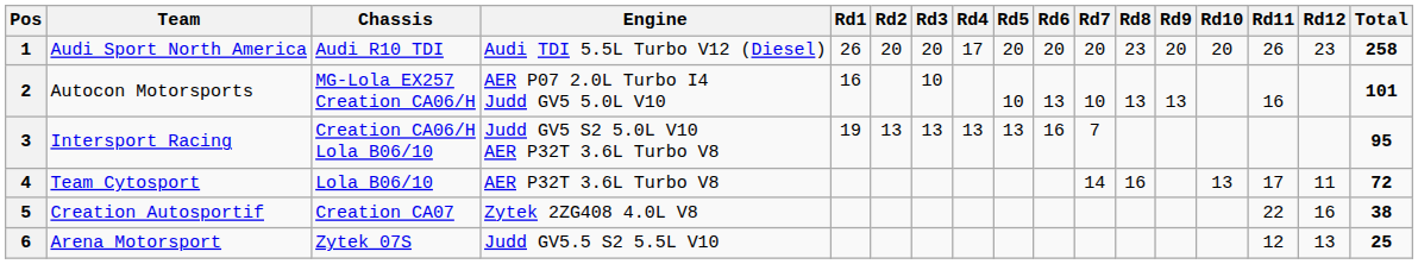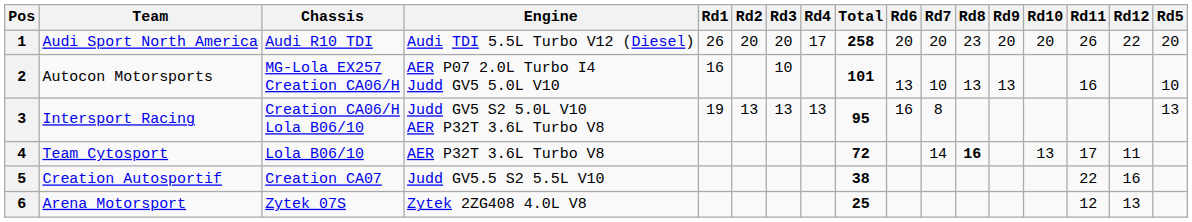 <table class="wikitable" style="font-size: 90%;">
 <tr>
 <th>Pos</th>
 <th>Team</th>
 <th>Chassis</th>
 <th>Engine</th>
 <th>Rd1</th>
 <th>Rd2</th>
 <th>Rd3</th>
 <th>Rd4</th>
-<th>Rd5</th>
+<th>Total</th>
 <th>Rd6</th>
 <th>Rd7</th>
 <th>Rd8</th>
 <th>Rd9</th>
 <th>Rd10</th>
 <th>Rd11</th>
 <th>Rd12</th>
-<th>Total</th>
+<th>Rd5</th>
 </tr>
 <tr>
 <th>1</th>
 <td> <a href='#'>Audi Sport North America</a></td>
 <td><a href='#'>Audi R10 TDI</a></td>
 <td><a href='#'>Audi</a> <a href='#'>TDI</a> 5.5L Turbo V12 (<a href='#'>Diesel</a>)</td>
 <td align="center">26</td>
 <td align="center">20</td>
 <td align="center">20</td>
 <td align="center">17</td>
-<td align="center">20</td>
+<td align="center"><strong>258</strong></td>
 <td align="center">20</td>
 <td align="center">20</td>
 <td align="center">23</td>
 <td align="center">20</td>
 <td align="center">20</td>
 <td align="center">26</td>
-<td align="center">23</td>
-<td align="center"><strong>258</strong></td>
+<td align="center">22</td>
+<td align="center">20</td>
 </tr>
 <tr>
 <th>2</th>
 <td> Autocon Motorsports</td>
 <td><a href='#'>MG-Lola EX257</a><br><a href='#'>Creation CA06/H</a></td>
 <td><a href='#'>AER</a> P07 2.0L Turbo I4<br><a href='#'>Judd</a> GV5 5.0L V10</td>
 <td align="center">16<br> </td>
 <td></td>
 <td align="center">10<br> </td>
 <td></td>
-<td align="center"> <br>10</td>
+<td align="center"><strong>101</strong></td>
 <td align="center"> <br>13</td>
 <td align="center"> <br>10</td>
 <td align="center"> <br>13</td>
 <td align="center"> <br>13</td>
 <td></td>
 <td align="center"> <br>16</td>
 <td></td>
-<td align="center"><strong>101</strong></td>
+<td align="center"> <br>10</td>
 </tr>
 <tr>
 <th>3</th>
 <td> <a href='#'>Intersport Racing</a></td>
 <td><a href='#'>Creation CA06/H</a><br><a href='#'>Lola B06/10</a></td>
 <td><a href='#'>Judd</a> GV5 S2 5.0L V10<br><a href='#'>AER</a> P32T 3.6L Turbo V8</td>
 <td align="center">19<br> </td>
 <td align="center">13<br> </td>
 <td align="center">13<br> </td>
 <td align="center">13<br> </td>
-<td align="center">13<br> </td>
+<td align="center"><strong>95</strong></td>
 <td align="center">16<br> </td>
-<td align="center">7<br> </td>
+<td align="center">8<br> </td>
 <td></td>
 <td></td>
 <td></td>
 <td></td>
 <td></td>
-<td align="center"><strong>95</strong></td>
+<td align="center">13<br> </td>
 </tr>
 <tr>
 <th>4</th>
 <td> <a href='#'>Team Cytosport</a></td>
 <td><a href='#'>Lola B06/10</a></td>
 <td><a href='#'>AER</a> P32T 3.6L Turbo V8</td>
 <td></td>
 <td></td>
 <td></td>
 <td></td>
-<td></td>
+<td align="center"><strong>72</strong></td>
 <td></td>
 <td align="center">14</td>
-<td align="center">16</td>
+<td align="center"><strong>16</strong></td>
 <td></td>
 <td align="center">13</td>
 <td align="center">17</td>
 <td align="center">11</td>
-<td align="center"><strong>72</strong></td>
+<td></td>
 </tr>
 <tr>
 <th>5</th>
 <td> <a href='#'>Creation Autosportif</a></td>
 <td><a href='#'>Creation CA07</a></td>
-<td><a href='#'>Zytek</a> 2ZG408 4.0L V8</td>
+<td><a href='#'>Judd</a> GV5.5 S2 5.5L V10</td>
 <td></td>
 <td></td>
 <td></td>
 <td></td>
-<td></td>
+<td align="center"><strong>38</strong></td>
 <td></td>
 <td></td>
 <td></td>
 <td></td>
 <td></td>
 <td align="center">22</td>
 <td align="center">16</td>
-<td align="center"><strong>38</strong></td>
+<td></td>
 </tr>
 <tr>
 <th>6</th>
 <td> <a href='#'>Arena Motorsport</a></td>
 <td><a href='#'>Zytek 07S</a></td>
-<td><a href='#'>Judd</a> GV5.5 S2 5.5L V10</td>
+<td><a href='#'>Zytek</a> 2ZG408 4.0L V8</td>
 <td></td>
 <td></td>
 <td></td>
 <td></td>
-<td></td>
+<td align="center"><strong>25</strong></td>
 <td></td>
 <td></td>
 <td></td>
 <td></td>
 <td></td>
 <td align="center">12</td>
 <td align="center">13</td>
-<td align="center"><strong>25</strong></td>
+<td></td>
 </tr>
 </table>
